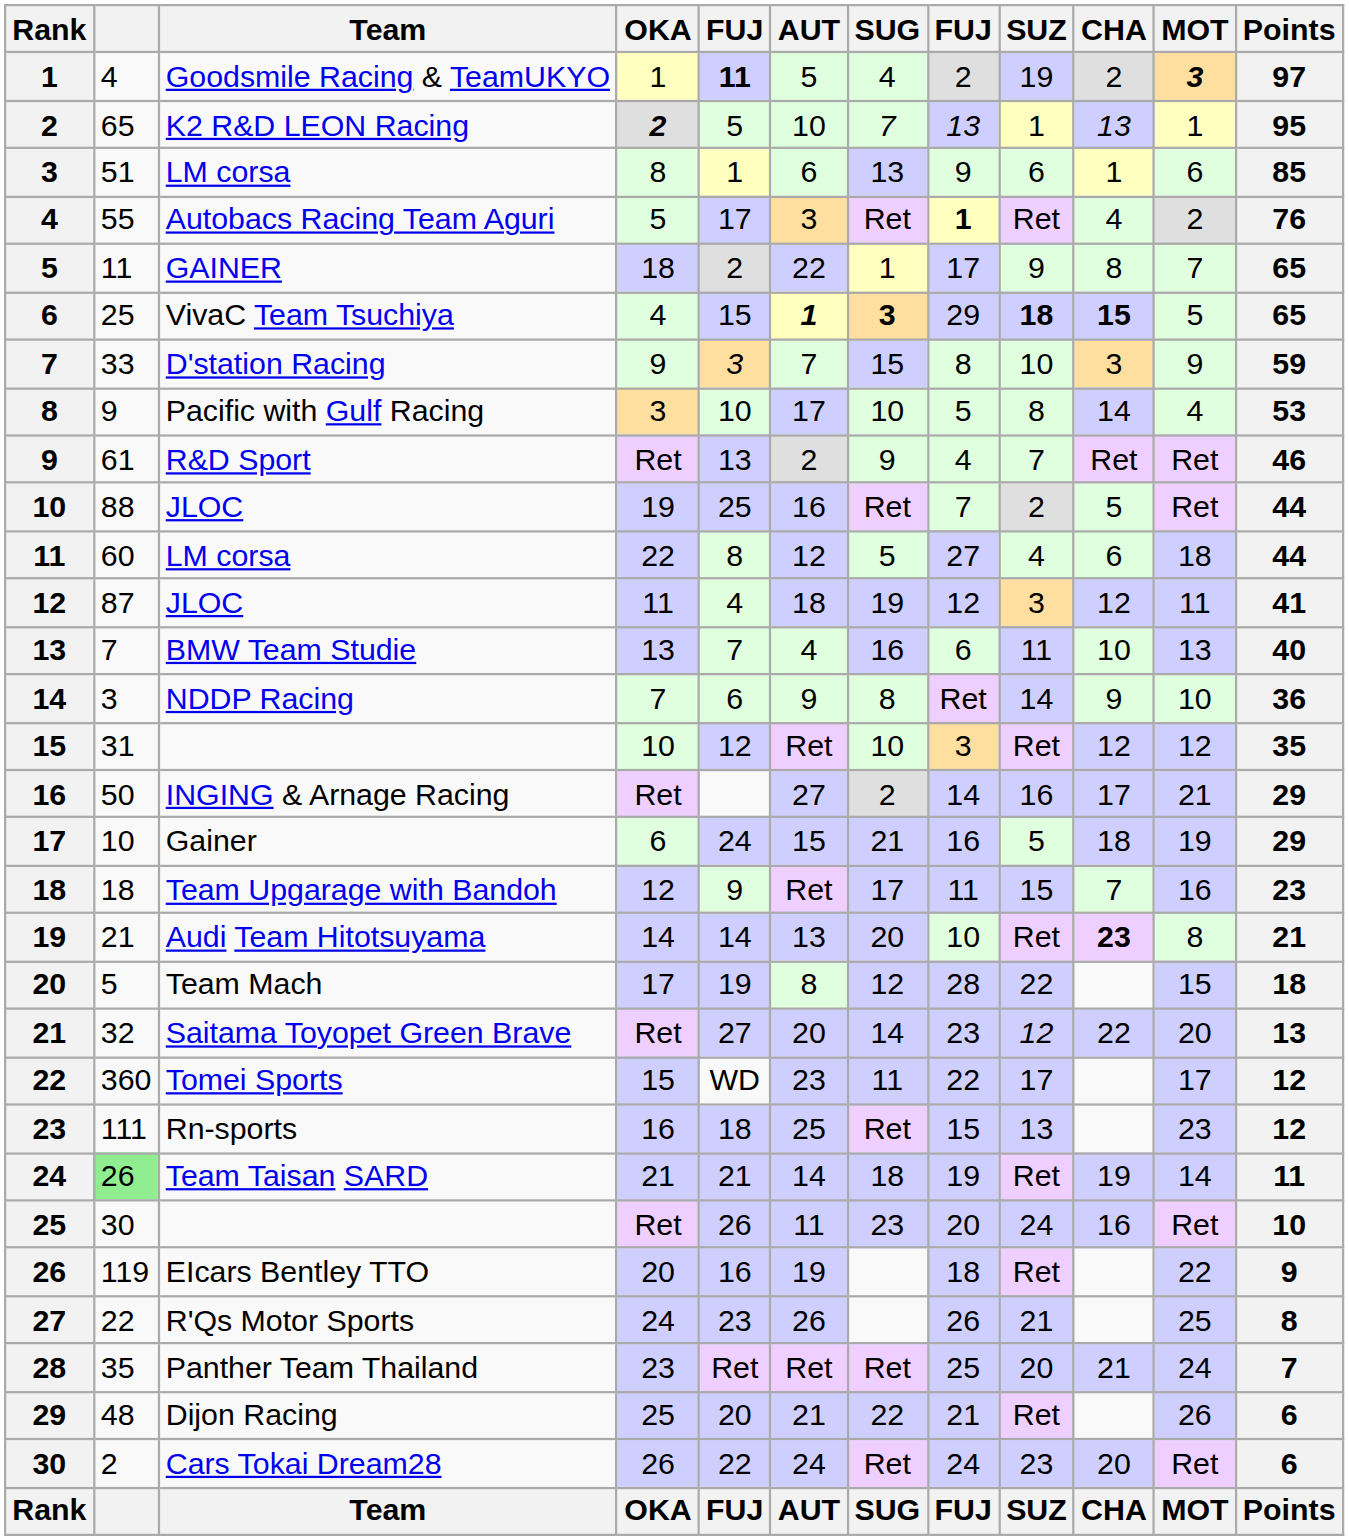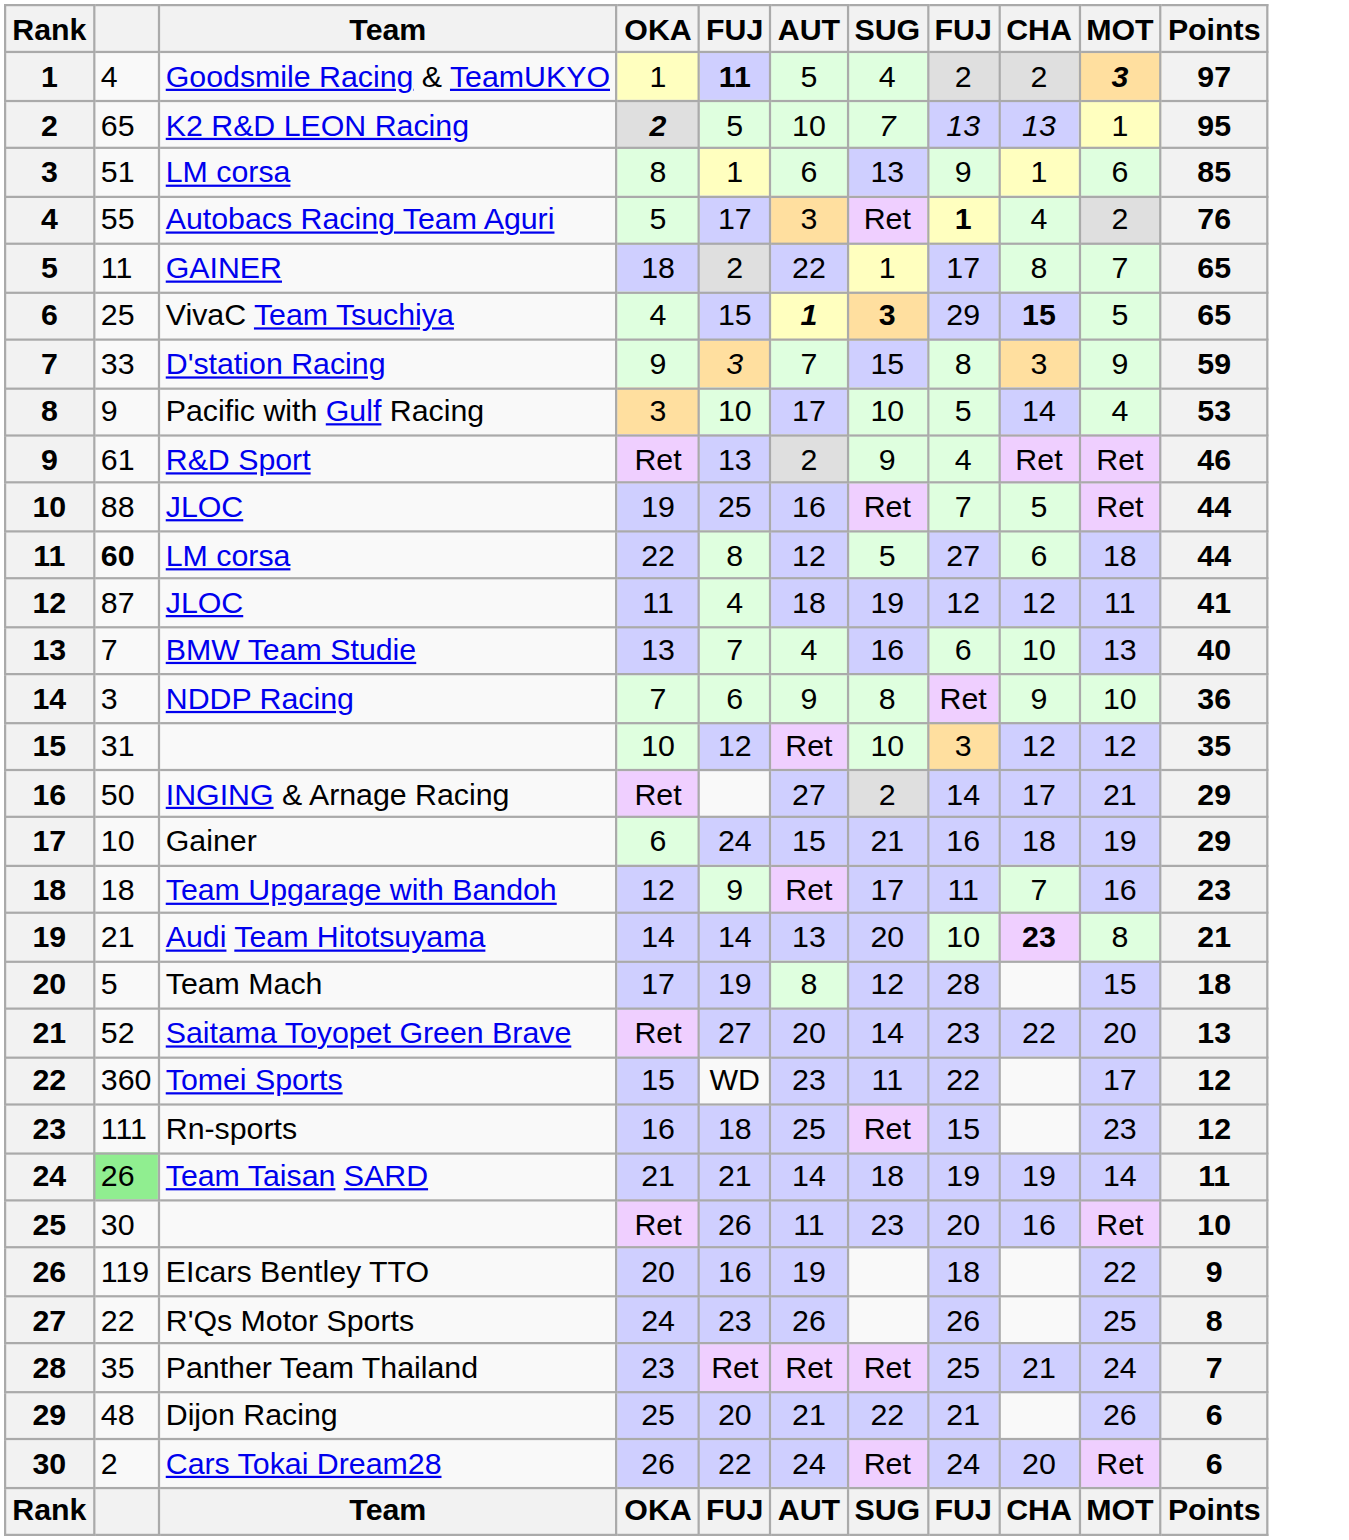 <table class="wikitable" style="font-size:85%; text-align:center">
 <tr>
 <th>Rank</th>
 <th></th>
 <th>Team</th>
 <th>OKA<br></th>
 <th>FUJ<br></th>
 <th>AUT<br></th>
 <th>SUG<br></th>
 <th>FUJ<br></th>
-<th>SUZ<br></th>
 <th>CHA<br></th>
 <th>MOT<br></th>
 <th>Points</th>
 </tr>
 <tr>
 <th>1</th>
 <td align="left">4</td>
 <td align="left"><a href='#'>Goodsmile Racing</a> & <a href='#'>TeamUKYO</a></td>
 <td style="background:#ffffbf;">1</td>
 <td style="background:#cfcfff;"><strong>11</strong></td>
 <td style="background:#dfffdf;">5</td>
 <td style="background:#dfffdf;">4</td>
 <td style="background:#dfdfdf;">2</td>
-<td style="background:#cfcfff;">19</td>
 <td style="background:#dfdfdf;">2</td>
 <td style="background:#ffdf9f;"><strong><em>3</em></strong></td>
 <th>97</th>
 </tr>
 <tr>
 <th>2</th>
 <td align="left">65</td>
 <td align="left"><a href='#'>K2 R&D LEON Racing</a></td>
 <td style="background:#dfdfdf;"><strong><em>2</em></strong></td>
 <td style="background:#dfffdf;">5</td>
 <td style="background:#dfffdf;">10</td>
 <td style="background:#dfffdf;"><em>7</em></td>
 <td style="background:#cfcfff;"><em>13</em></td>
-<td style="background:#ffffbf;">1</td>
 <td style="background:#cfcfff;"><em>13</em></td>
 <td style="background:#ffffbf;">1</td>
 <th>95</th>
 </tr>
 <tr>
 <th>3</th>
 <td align="left">51</td>
 <td align="left"><a href='#'>LM corsa</a></td>
 <td style="background:#dfffdf;">8</td>
 <td style="background:#ffffbf;">1</td>
 <td style="background:#dfffdf;">6</td>
 <td style="background:#cfcfff;">13</td>
 <td style="background:#dfffdf;">9</td>
-<td style="background:#dfffdf;">6</td>
 <td style="background:#ffffbf;">1</td>
 <td style="background:#dfffdf;">6</td>
 <th>85</th>
 </tr>
 <tr>
 <th>4</th>
 <td align="left">55</td>
 <td align="left"><a href='#'>Autobacs Racing Team Aguri</a></td>
 <td style="background:#dfffdf;">5</td>
 <td style="background:#cfcfff;">17</td>
 <td style="background:#ffdf9f;">3</td>
 <td style="background:#efcfff;">Ret</td>
 <td style="background:#ffffbf;"><strong>1</strong></td>
-<td style="background:#efcfff;">Ret</td>
 <td style="background:#dfffdf;">4</td>
 <td style="background:#dfdfdf;">2</td>
 <th>76</th>
 </tr>
 <tr>
 <th>5</th>
 <td align="left">11</td>
 <td align="left"><a href='#'>GAINER</a></td>
 <td style="background:#cfcfff;">18</td>
 <td style="background:#dfdfdf;">2</td>
 <td style="background:#cfcfff;">22</td>
 <td style="background:#ffffbf;">1</td>
 <td style="background:#cfcfff;">17</td>
-<td style="background:#dfffdf;">9</td>
 <td style="background:#dfffdf;">8</td>
 <td style="background:#dfffdf;">7</td>
 <th>65</th>
 </tr>
 <tr>
 <th>6</th>
 <td align="left">25</td>
 <td align="left">VivaC <a href='#'>Team Tsuchiya</a></td>
 <td style="background:#dfffdf;">4</td>
 <td style="background:#cfcfff;">15</td>
 <td style="background:#ffffbf;"><strong><em>1</em></strong></td>
 <td style="background:#ffdf9f;"><strong>3</strong></td>
 <td style="background:#cfcfff;">29</td>
-<td style="background:#cfcfff;"><strong>18</strong></td>
 <td style="background:#cfcfff;"><strong>15</strong></td>
 <td style="background:#dfffdf;">5</td>
 <th>65</th>
 </tr>
 <tr>
 <th>7</th>
 <td align="left">33</td>
 <td align="left"><a href='#'>D'station Racing</a></td>
 <td style="background:#dfffdf;">9</td>
 <td style="background:#ffdf9f;"><em>3</em></td>
 <td style="background:#dfffdf;">7</td>
 <td style="background:#cfcfff;">15</td>
 <td style="background:#dfffdf;">8</td>
-<td style="background:#dfffdf;">10</td>
 <td style="background:#ffdf9f;">3</td>
 <td style="background:#dfffdf;">9</td>
 <th>59</th>
 </tr>
 <tr>
 <th>8</th>
 <td align="left">9</td>
 <td align="left">Pacific with <a href='#'>Gulf</a> Racing</td>
 <td style="background:#ffdf9f;">3</td>
 <td style="background:#dfffdf;">10</td>
 <td style="background:#cfcfff;">17</td>
 <td style="background:#dfffdf;">10</td>
 <td style="background:#dfffdf;">5</td>
-<td style="background:#dfffdf;">8</td>
 <td style="background:#cfcfff;">14</td>
 <td style="background:#dfffdf;">4</td>
 <th>53</th>
 </tr>
 <tr>
 <th>9</th>
 <td align="left">61</td>
 <td align="left"><a href='#'>R&D Sport</a></td>
 <td style="background:#efcfff;">Ret</td>
 <td style="background:#cfcfff;">13</td>
 <td style="background:#dfdfdf;">2</td>
 <td style="background:#dfffdf;">9</td>
 <td style="background:#dfffdf;">4</td>
-<td style="background:#dfffdf;">7</td>
 <td style="background:#efcfff;">Ret</td>
 <td style="background:#efcfff;">Ret</td>
 <th>46</th>
 </tr>
 <tr>
 <th>10</th>
 <td align="left">88</td>
 <td align="left"><a href='#'>JLOC</a></td>
 <td style="background:#cfcfff;">19</td>
 <td style="background:#cfcfff;">25</td>
 <td style="background:#cfcfff;">16</td>
 <td style="background:#efcfff;">Ret</td>
 <td style="background:#dfffdf;">7</td>
-<td style="background:#dfdfdf;">2</td>
 <td style="background:#dfffdf;">5</td>
 <td style="background:#efcfff;">Ret</td>
 <th>44</th>
 </tr>
 <tr>
 <th>11</th>
-<td align="left">60</td>
+<td align="left"><strong>60</strong></td>
 <td align="left"><a href='#'>LM corsa</a></td>
 <td style="background:#cfcfff;">22</td>
 <td style="background:#dfffdf;">8</td>
 <td style="background:#cfcfff;">12</td>
 <td style="background:#dfffdf;">5</td>
 <td style="background:#cfcfff;">27</td>
-<td style="background:#dfffdf;">4</td>
 <td style="background:#dfffdf;">6</td>
 <td style="background:#cfcfff;">18</td>
 <th>44</th>
 </tr>
 <tr>
 <th>12</th>
 <td align="left">87</td>
 <td align="left"><a href='#'>JLOC</a></td>
 <td style="background:#cfcfff;">11</td>
 <td style="background:#dfffdf;">4</td>
 <td style="background:#cfcfff;">18</td>
 <td style="background:#cfcfff;">19</td>
 <td style="background:#cfcfff;">12</td>
-<td style="background:#ffdf9f;">3</td>
 <td style="background:#cfcfff;">12</td>
 <td style="background:#cfcfff;">11</td>
 <th>41</th>
 </tr>
 <tr>
 <th>13</th>
 <td align="left">7</td>
 <td align="left"><a href='#'>BMW Team Studie</a></td>
 <td style="background:#cfcfff;">13</td>
 <td style="background:#dfffdf;">7</td>
 <td style="background:#dfffdf;">4</td>
 <td style="background:#cfcfff;">16</td>
 <td style="background:#dfffdf;">6</td>
-<td style="background:#cfcfff;">11</td>
 <td style="background:#dfffdf;">10</td>
 <td style="background:#cfcfff;">13</td>
 <th>40</th>
 </tr>
 <tr>
 <th>14</th>
 <td align="left">3</td>
 <td align="left"><a href='#'>NDDP Racing</a></td>
 <td style="background:#dfffdf;">7</td>
 <td style="background:#dfffdf;">6</td>
 <td style="background:#dfffdf;">9</td>
 <td style="background:#dfffdf;">8</td>
 <td style="background:#efcfff;">Ret</td>
-<td style="background:#cfcfff;">14</td>
 <td style="background:#dfffdf;">9</td>
 <td style="background:#dfffdf;">10</td>
 <th>36</th>
 </tr>
 <tr>
 <th>15</th>
 <td align="left">31</td>
 <td align="left"></td>
 <td style="background:#dfffdf;">10</td>
 <td style="background:#cfcfff;">12</td>
 <td style="background:#efcfff;">Ret</td>
 <td style="background:#dfffdf;">10</td>
 <td style="background:#ffdf9f;">3</td>
-<td style="background:#efcfff;">Ret</td>
 <td style="background:#cfcfff;">12</td>
 <td style="background:#cfcfff;">12</td>
 <th>35</th>
 </tr>
 <tr>
 <th>16</th>
 <td align="left">50</td>
 <td align="left"><a href='#'>INGING</a> & Arnage Racing</td>
 <td style="background:#efcfff;">Ret</td>
 <td></td>
 <td style="background:#cfcfff;">27</td>
 <td style="background:#dfdfdf;">2</td>
 <td style="background:#cfcfff;">14</td>
-<td style="background:#cfcfff;">16</td>
 <td style="background:#cfcfff;">17</td>
 <td style="background:#cfcfff;">21</td>
 <th>29</th>
 </tr>
 <tr>
 <th>17</th>
 <td align="left">10</td>
 <td align="left">Gainer</td>
 <td style="background:#dfffdf;">6</td>
 <td style="background:#cfcfff;">24</td>
 <td style="background:#cfcfff;">15</td>
 <td style="background:#cfcfff;">21</td>
 <td style="background:#cfcfff;">16</td>
-<td style="background:#dfffdf;">5</td>
 <td style="background:#cfcfff;">18</td>
 <td style="background:#cfcfff;">19</td>
 <th>29</th>
 </tr>
 <tr>
 <th>18</th>
 <td align="left">18</td>
 <td align="left"><a href='#'>Team Upgarage with Bandoh</a></td>
 <td style="background:#cfcfff;">12</td>
 <td style="background:#dfffdf;">9</td>
 <td style="background:#efcfff;">Ret</td>
 <td style="background:#cfcfff;">17</td>
 <td style="background:#cfcfff;">11</td>
-<td style="background:#cfcfff;">15</td>
 <td style="background:#dfffdf;">7</td>
 <td style="background:#cfcfff;">16</td>
 <th>23</th>
 </tr>
 <tr>
 <th>19</th>
 <td align="left">21</td>
 <td align="left"><a href='#'>Audi</a> <a href='#'>Team Hitotsuyama</a></td>
 <td style="background:#cfcfff;">14</td>
 <td style="background:#cfcfff;">14</td>
 <td style="background:#cfcfff;">13</td>
 <td style="background:#cfcfff;">20</td>
 <td style="background:#dfffdf;">10</td>
-<td style="background:#efcfff;">Ret</td>
 <td style="background:#efcfff;"><strong>23</strong></td>
 <td style="background:#dfffdf;">8</td>
 <th>21</th>
 </tr>
 <tr>
 <th>20</th>
 <td align="left">5</td>
 <td align="left">Team Mach</td>
 <td style="background:#cfcfff;">17</td>
 <td style="background:#cfcfff;">19</td>
 <td style="background:#dfffdf;">8</td>
 <td style="background:#cfcfff;">12</td>
 <td style="background:#cfcfff;">28</td>
-<td style="background:#cfcfff;">22</td>
 <td></td>
 <td style="background:#cfcfff;">15</td>
 <th>18</th>
 </tr>
 <tr>
 <th>21</th>
-<td align="left">32</td>
+<td align="left">52</td>
 <td align="left"><a href='#'>Saitama Toyopet Green Brave</a></td>
 <td style="background:#efcfff;">Ret</td>
 <td style="background:#cfcfff;">27</td>
 <td style="background:#cfcfff;">20</td>
 <td style="background:#cfcfff;">14</td>
 <td style="background:#cfcfff;">23</td>
-<td style="background:#cfcfff;"><em>12</em></td>
 <td style="background:#cfcfff;">22</td>
 <td style="background:#cfcfff;">20</td>
 <th>13</th>
 </tr>
 <tr>
 <th>22</th>
 <td align="left">360</td>
 <td align="left"><a href='#'>Tomei Sports</a></td>
 <td style="background:#cfcfff;">15</td>
 <td>WD</td>
 <td style="background:#cfcfff;">23</td>
 <td style="background:#cfcfff;">11</td>
 <td style="background:#cfcfff;">22</td>
-<td style="background:#cfcfff;">17</td>
 <td></td>
 <td style="background:#cfcfff;">17</td>
 <th>12</th>
 </tr>
 <tr>
 <th>23</th>
 <td align="left">111</td>
 <td align="left">Rn-sports</td>
 <td style="background:#cfcfff;">16</td>
 <td style="background:#cfcfff;">18</td>
 <td style="background:#cfcfff;">25</td>
 <td style="background:#efcfff;">Ret</td>
 <td style="background:#cfcfff;">15</td>
-<td style="background:#cfcfff;">13</td>
 <td></td>
 <td style="background:#cfcfff;">23</td>
 <th>12</th>
 </tr>
 <tr>
 <th>24</th>
 <td align="left" style="background: lightgreen;">26</td>
 <td align="left"><a href='#'>Team Taisan</a> <a href='#'>SARD</a></td>
 <td style="background:#cfcfff;">21</td>
 <td style="background:#cfcfff;">21</td>
 <td style="background:#cfcfff;">14</td>
 <td style="background:#cfcfff;">18</td>
 <td style="background:#cfcfff;">19</td>
-<td style="background:#efcfff;">Ret</td>
 <td style="background:#cfcfff;">19</td>
 <td style="background:#cfcfff;">14</td>
 <th>11</th>
 </tr>
 <tr>
 <th>25</th>
 <td align="left">30</td>
 <td align="left"></td>
 <td style="background:#efcfff;">Ret</td>
 <td style="background:#cfcfff;">26</td>
 <td style="background:#cfcfff;">11</td>
 <td style="background:#cfcfff;">23</td>
 <td style="background:#cfcfff;">20</td>
-<td style="background:#cfcfff;">24</td>
 <td style="background:#cfcfff;">16</td>
 <td style="background:#efcfff;">Ret</td>
 <th>10</th>
 </tr>
 <tr>
 <th>26</th>
 <td align="left">119</td>
 <td align="left">EIcars Bentley TTO</td>
 <td style="background:#cfcfff;">20</td>
 <td style="background:#cfcfff;">16</td>
 <td style="background:#cfcfff;">19</td>
 <td></td>
 <td style="background:#cfcfff;">18</td>
-<td style="background:#efcfff;">Ret</td>
 <td></td>
 <td style="background:#cfcfff;">22</td>
 <th>9</th>
 </tr>
 <tr>
 <th>27</th>
 <td align="left">22</td>
 <td align="left">R'Qs Motor Sports</td>
 <td style="background:#cfcfff;">24</td>
 <td style="background:#cfcfff;">23</td>
 <td style="background:#cfcfff;">26</td>
 <td></td>
 <td style="background:#cfcfff;">26</td>
-<td style="background:#cfcfff;">21</td>
 <td></td>
 <td style="background:#cfcfff;">25</td>
 <th>8</th>
 </tr>
 <tr>
 <th>28</th>
 <td align="left">35</td>
 <td align="left">Panther Team Thailand</td>
 <td style="background:#cfcfff;">23</td>
 <td style="background:#efcfff;">Ret</td>
 <td style="background:#efcfff;">Ret</td>
 <td style="background:#efcfff;">Ret</td>
 <td style="background:#cfcfff;">25</td>
-<td style="background:#cfcfff;">20</td>
 <td style="background:#cfcfff;">21</td>
 <td style="background:#cfcfff;">24</td>
 <th>7</th>
 </tr>
 <tr>
 <th>29</th>
 <td align="left">48</td>
 <td align="left">Dijon Racing</td>
 <td style="background:#cfcfff;">25</td>
 <td style="background:#cfcfff;">20</td>
 <td style="background:#cfcfff;">21</td>
 <td style="background:#cfcfff;">22</td>
 <td style="background:#cfcfff;">21</td>
-<td style="background:#efcfff;">Ret</td>
 <td></td>
 <td style="background:#cfcfff;">26</td>
 <th>6</th>
 </tr>
 <tr>
 <th>30</th>
 <td align="left">2</td>
 <td align="left"><a href='#'>Cars Tokai Dream28</a></td>
 <td style="background:#cfcfff;">26</td>
 <td style="background:#cfcfff;">22</td>
 <td style="background:#cfcfff;">24</td>
 <td style="background:#efcfff;">Ret</td>
 <td style="background:#cfcfff;">24</td>
-<td style="background:#cfcfff;">23</td>
 <td style="background:#cfcfff;">20</td>
 <td style="background:#efcfff;">Ret</td>
 <th>6</th>
 </tr>
 <tr>
 <th>Rank</th>
 <th></th>
 <th>Team</th>
 <th>OKA<br></th>
 <th>FUJ<br></th>
 <th>AUT<br></th>
 <th>SUG<br></th>
 <th>FUJ<br></th>
-<th>SUZ<br></th>
 <th>CHA<br></th>
 <th>MOT<br></th>
 <th>Points</th>
 </tr>
 </table>
